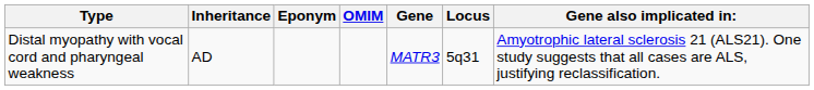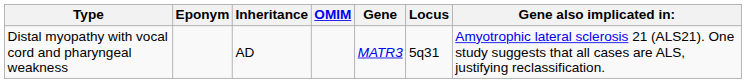 <table class="wikitable" style="border: 1px none white;">
 <tr>
 <th>Type</th>
+<th>Eponym</th>
 <th>Inheritance</th>
-<th>Eponym</th>
 <th><a href='#'>OMIM</a></th>
 <th>Gene</th>
 <th>Locus</th>
 <th>Gene also implicated in:</th>
 </tr>
 <tr>
 <td>Distal myopathy with vocal cord and pharyngeal weakness</td>
+<td></td>
 <td>AD</td>
-<td></td>
 <td></td>
 <td><em><a href='#'>MATR3</a></em></td>
 <td>5q31</td>
 <td><a href='#'>Amyotrophic lateral sclerosis</a> 21 (ALS21). One study suggests that all cases are ALS, justifying reclassification.</td>
 </tr>
 </table>
